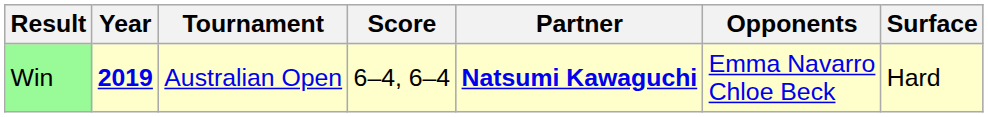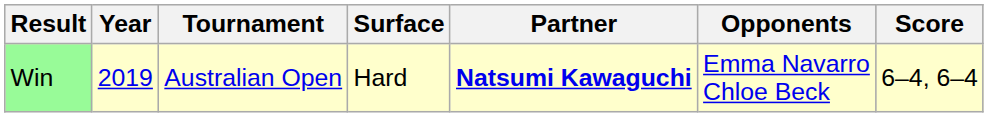 <table class="sortable wikitable">
 <tr>
 <th>Result</th>
 <th>Year</th>
 <th>Tournament</th>
-<th class="unsortable">Score</th>
+<th>Surface</th>
 <th>Partner</th>
 <th>Opponents</th>
-<th>Surface</th>
+<th class="unsortable">Score</th>
 </tr>
 <tr style="background:#ffc;">
 <td style="background:#98fb98;">Win</td>
-<td><strong><a href='#'>2019</a></strong></td>
+<td><a href='#'>2019</a></td>
 <td><a href='#'>Australian Open</a></td>
-<td>6–4, 6–4</td>
+<td>Hard</td>
 <td><strong> <a href='#'>Natsumi Kawaguchi</a></strong></td>
 <td> <a href='#'>Emma Navarro</a> <br>  <a href='#'>Chloe Beck</a></td>
-<td>Hard</td>
+<td>6–4, 6–4</td>
 </tr>
 </table>
